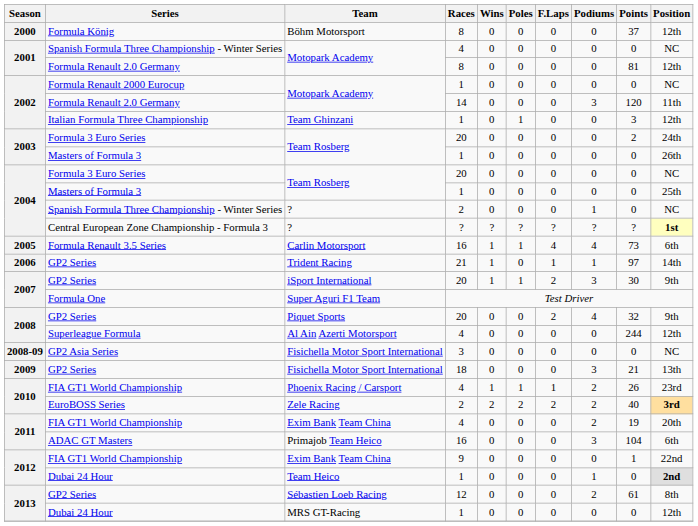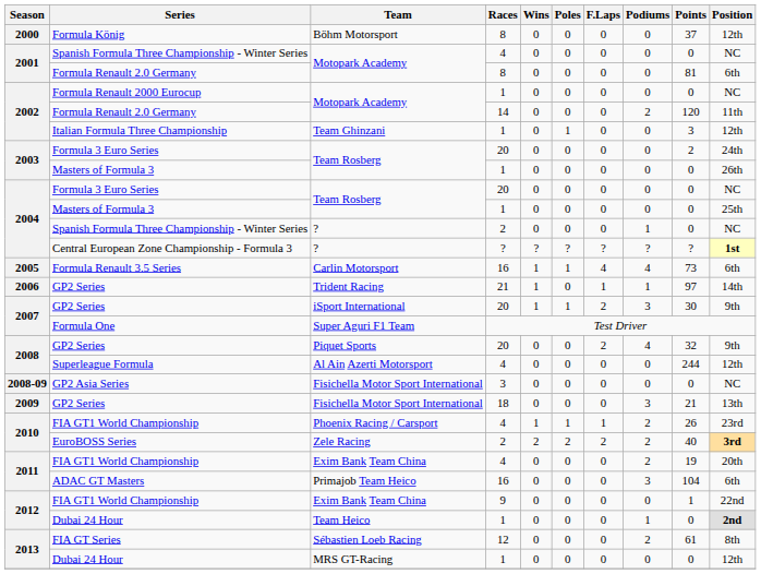 <table class="wikitable" style="font-size: 90%; text-align:center">
 <tr>
 <th>Season</th>
 <th>Series</th>
 <th>Team</th>
 <th>Races</th>
 <th>Wins</th>
 <th>Poles</th>
 <th>F.Laps</th>
 <th>Podiums</th>
 <th>Points</th>
 <th>Position</th>
 </tr>
 <tr>
 <th>2000</th>
 <td align=left><a href='#'>Formula König</a></td>
 <td align=left>Böhm Motorsport</td>
 <td>8</td>
 <td>0</td>
 <td>0</td>
 <td>0</td>
 <td>0</td>
 <td>37</td>
 <td>12th</td>
 </tr>
 <tr>
 <th rowspan=2>2001</th>
 <td align=left><a href='#'>Spanish Formula Three Championship</a> - Winter Series</td>
 <td rowspan=2 align=left><a href='#'>Motopark Academy</a></td>
 <td>4</td>
 <td>0</td>
 <td>0</td>
 <td>0</td>
 <td>0</td>
 <td>0</td>
 <td>NC</td>
 </tr>
 <tr>
 <td align=left><a href='#'>Formula Renault 2.0 Germany</a></td>
 <td>8</td>
 <td>0</td>
 <td>0</td>
 <td>0</td>
 <td>0</td>
 <td>81</td>
-<td>12th</td>
+<td>6th</td>
 </tr>
 <tr>
 <th rowspan=3>2002</th>
 <td align=left><a href='#'>Formula Renault 2000 Eurocup</a></td>
 <td rowspan=2 align=left><a href='#'>Motopark Academy</a></td>
 <td>1</td>
 <td>0</td>
 <td>0</td>
 <td>0</td>
 <td>0</td>
 <td>0</td>
 <td>NC</td>
 </tr>
 <tr>
 <td align=left><a href='#'>Formula Renault 2.0 Germany</a></td>
 <td>14</td>
 <td>0</td>
 <td>0</td>
 <td>0</td>
-<td>3</td>
+<td>2</td>
 <td>120</td>
 <td>11th</td>
 </tr>
 <tr>
 <td align=left><a href='#'>Italian Formula Three Championship</a></td>
 <td align=left><a href='#'>Team Ghinzani</a></td>
 <td>1</td>
 <td>0</td>
 <td>1</td>
 <td>0</td>
 <td>0</td>
 <td>3</td>
 <td>12th</td>
 </tr>
 <tr>
 <th rowspan=2>2003</th>
 <td align=left><a href='#'>Formula 3 Euro Series</a></td>
 <td rowspan=2 align=left><a href='#'>Team Rosberg</a></td>
 <td>20</td>
 <td>0</td>
 <td>0</td>
 <td>0</td>
 <td>0</td>
 <td>2</td>
 <td>24th</td>
 </tr>
 <tr>
 <td align=left><a href='#'>Masters of Formula 3</a></td>
 <td>1</td>
 <td>0</td>
 <td>0</td>
 <td>0</td>
 <td>0</td>
 <td>0</td>
 <td>26th</td>
 </tr>
 <tr>
 <th rowspan=4>2004</th>
 <td align=left><a href='#'>Formula 3 Euro Series</a></td>
 <td rowspan=2 align=left><a href='#'>Team Rosberg</a></td>
 <td>20</td>
 <td>0</td>
 <td>0</td>
 <td>0</td>
 <td>0</td>
 <td>0</td>
 <td>NC</td>
 </tr>
 <tr>
 <td align=left><a href='#'>Masters of Formula 3</a></td>
 <td>1</td>
 <td>0</td>
 <td>0</td>
 <td>0</td>
 <td>0</td>
 <td>0</td>
 <td>25th</td>
 </tr>
 <tr>
 <td align=left><a href='#'>Spanish Formula Three Championship</a> - Winter Series</td>
 <td align=left>?</td>
 <td>2</td>
 <td>0</td>
 <td>0</td>
 <td>0</td>
 <td>1</td>
 <td>0</td>
 <td>NC</td>
 </tr>
 <tr>
 <td align=left>Central European Zone Championship - Formula 3</td>
 <td align=left>?</td>
 <td>?</td>
 <td>?</td>
 <td>?</td>
 <td>?</td>
 <td>?</td>
 <td>?</td>
 <td style="background:#FFFFBF;"><strong>1st</strong></td>
 </tr>
 <tr>
 <th>2005</th>
 <td align=left><a href='#'>Formula Renault 3.5 Series</a></td>
 <td align=left><a href='#'>Carlin Motorsport</a></td>
 <td>16</td>
 <td>1</td>
 <td>1</td>
 <td>4</td>
 <td>4</td>
 <td>73</td>
 <td>6th</td>
 </tr>
 <tr>
 <th>2006</th>
 <td align=left><a href='#'>GP2 Series</a></td>
 <td align=left><a href='#'>Trident Racing</a></td>
 <td>21</td>
 <td>1</td>
 <td>0</td>
 <td>1</td>
 <td>1</td>
 <td>97</td>
 <td>14th</td>
 </tr>
 <tr>
 <th rowspan=2>2007</th>
 <td align=left><a href='#'>GP2 Series</a></td>
 <td align=left><a href='#'>iSport International</a></td>
 <td>20</td>
 <td>1</td>
 <td>1</td>
 <td>2</td>
 <td>3</td>
 <td>30</td>
 <td>9th</td>
 </tr>
 <tr>
 <td align=left><a href='#'>Formula One</a></td>
 <td align=left><a href='#'>Super Aguri F1 Team</a></td>
 <td colspan=7><em>Test Driver</em></td>
 </tr>
 <tr>
 <th rowspan=2>2008</th>
 <td align=left><a href='#'>GP2 Series</a></td>
 <td align=left><a href='#'>Piquet Sports</a></td>
 <td>20</td>
 <td>0</td>
 <td>0</td>
 <td>2</td>
 <td>4</td>
 <td>32</td>
 <td>9th</td>
 </tr>
 <tr>
 <td align=left><a href='#'>Superleague Formula</a></td>
 <td align=left><a href='#'>Al Ain</a> <a href='#'>Azerti Motorsport</a></td>
 <td>4</td>
 <td>0</td>
 <td>0</td>
 <td>0</td>
 <td>0</td>
 <td>244</td>
 <td>12th</td>
 </tr>
 <tr>
 <th>2008-09</th>
 <td align=left><a href='#'>GP2 Asia Series</a></td>
 <td align=left><a href='#'>Fisichella Motor Sport International</a></td>
 <td>3</td>
 <td>0</td>
 <td>0</td>
 <td>0</td>
 <td>0</td>
 <td>0</td>
 <td>NC</td>
 </tr>
 <tr>
 <th>2009</th>
 <td align=left><a href='#'>GP2 Series</a></td>
 <td align=left><a href='#'>Fisichella Motor Sport International</a></td>
 <td>18</td>
 <td>0</td>
 <td>0</td>
 <td>0</td>
 <td>3</td>
 <td>21</td>
 <td>13th</td>
 </tr>
 <tr>
 <th rowspan=2>2010</th>
 <td align=left><a href='#'>FIA GT1 World Championship</a></td>
 <td align=left><a href='#'>Phoenix Racing / Carsport</a></td>
 <td>4</td>
 <td>1</td>
 <td>1</td>
 <td>1</td>
 <td>2</td>
 <td>26</td>
 <td>23rd</td>
 </tr>
 <tr>
 <td align=left><a href='#'>EuroBOSS Series</a></td>
 <td align=left><a href='#'>Zele Racing</a></td>
 <td>2</td>
 <td>2</td>
 <td>2</td>
 <td>2</td>
 <td>2</td>
 <td>40</td>
 <td style="background:#FFDF9F;"><strong>3rd</strong></td>
 </tr>
 <tr>
 <th rowspan=2>2011</th>
 <td align=left><a href='#'>FIA GT1 World Championship</a></td>
 <td align=left><a href='#'>Exim Bank</a> <a href='#'>Team China</a></td>
 <td>4</td>
 <td>0</td>
 <td>0</td>
 <td>0</td>
 <td>2</td>
 <td>19</td>
 <td>20th</td>
 </tr>
 <tr>
 <td align=left><a href='#'>ADAC GT Masters</a></td>
 <td align=left>Primajob <a href='#'>Team Heico</a></td>
 <td>16</td>
 <td>0</td>
 <td>0</td>
 <td>0</td>
 <td>3</td>
 <td>104</td>
 <td>6th</td>
 </tr>
 <tr>
 <th rowspan=2>2012</th>
 <td align=left><a href='#'>FIA GT1 World Championship</a></td>
 <td align=left><a href='#'>Exim Bank</a> <a href='#'>Team China</a></td>
 <td>9</td>
 <td>0</td>
 <td>0</td>
 <td>0</td>
 <td>0</td>
 <td>1</td>
 <td>22nd</td>
 </tr>
 <tr>
 <td align=left><a href='#'>Dubai 24 Hour</a></td>
 <td align=left><a href='#'>Team Heico</a></td>
 <td>1</td>
 <td>0</td>
 <td>0</td>
 <td>0</td>
 <td>1</td>
 <td>0</td>
 <td style="background:#DFDFDF;"><strong>2nd</strong></td>
 </tr>
 <tr>
 <th rowspan=2>2013</th>
-<td align=left><a href='#'>GP2 Series</a></td>
+<td align=left><a href='#'>FIA GT Series</a></td>
 <td align=left><a href='#'>Sébastien Loeb Racing</a></td>
 <td>12</td>
 <td>0</td>
 <td>0</td>
 <td>0</td>
 <td>2</td>
 <td>61</td>
 <td>8th</td>
 </tr>
 <tr>
 <td align=left><a href='#'>Dubai 24 Hour</a></td>
 <td align=left>MRS GT-Racing</td>
 <td>1</td>
 <td>0</td>
 <td>0</td>
 <td>0</td>
 <td>0</td>
 <td>0</td>
 <td>12th</td>
 </tr>
 <tr>
 </tr>
 </table>
